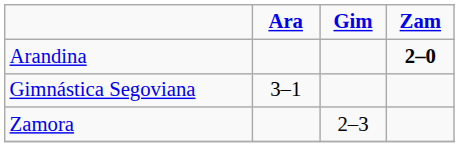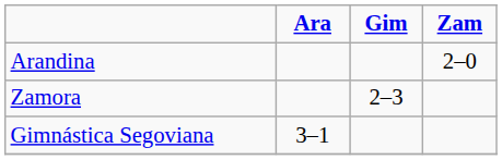 <table style="font-size: 90%; text-align: center" class="wikitable">
 <tr>
 <td width=165></td>
 <td align="center" width=40><strong><a href='#'>Ara</a></strong></td>
 <td width=40><strong><a href='#'>Gim</a></strong></td>
 <td width=40><strong><a href='#'>Zam</a></strong></td>
 </tr>
 <tr>
 <td align=left><a href='#'>Arandina</a></td>
 <td></td>
 <td></td>
-<td><strong> 2–0</strong></td>
+<td> 2–0</td>
+</tr>
+<tr>
+<td align=left><a href='#'>Zamora</a></td>
+<td></td>
+<td> 2–3</td>
+<td></td>
 </tr>
 <tr>
 <td align=left><a href='#'>Gimnástica Segoviana</a></td>
 <td> 3–1</td>
 <td></td>
 <td></td>
 </tr>
 <tr>
-<td align=left><a href='#'>Zamora</a></td>
-<td></td>
-<td> 2–3</td>
-<td></td>
-</tr>
-<tr>
 </tr>
 </table>
